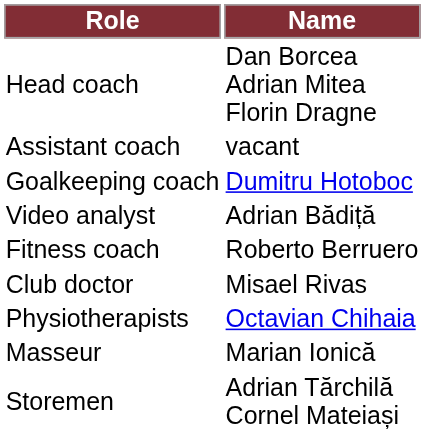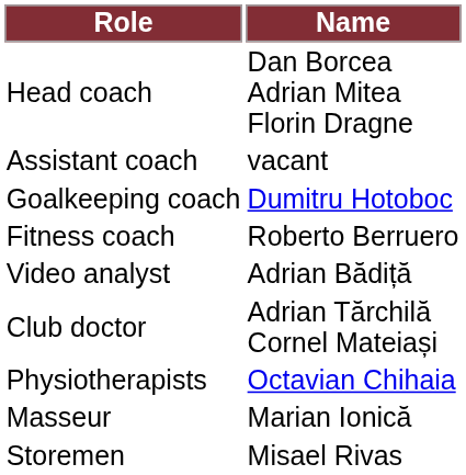 <table class="toccolours">
 <tr>
 <th style="background:#822d35;color:#fefefe;border:1px solid #a6a7a9;">Role</th>
 <th style="background:#822d35;color:#fefefe;border:1px solid #a6a7a9;">Name</th>
 </tr>
 <tr>
 <td>Head coach</td>
 <td> Dan Borcea <br>  Adrian Mitea <br>  Florin Dragne</td>
 </tr>
 <tr>
 <td>Assistant coach</td>
 <td>vacant</td>
 </tr>
 <tr>
 <td>Goalkeeping coach</td>
 <td> <a href='#'>Dumitru Hotoboc</a></td>
 </tr>
 <tr>
+<td>Fitness coach</td>
+<td> Roberto Berruero</td>
+</tr>
+<tr>
 <td>Video analyst</td>
 <td> Adrian Bădiță</td>
 </tr>
 <tr>
-<td>Fitness coach</td>
-<td> Roberto Berruero</td>
-</tr>
-<tr>
 <td>Club doctor</td>
-<td> Misael Rivas</td>
+<td> Adrian Tărchilă <br>  Cornel Mateiași</td>
 </tr>
 <tr>
 <td>Physiotherapists</td>
 <td> <a href='#'>Octavian Chihaia</a></td>
 </tr>
 <tr>
 <td>Masseur</td>
 <td> Marian Ionică</td>
 </tr>
 <tr>
 <td>Storemen</td>
-<td> Adrian Tărchilă <br>  Cornel Mateiași</td>
+<td> Misael Rivas</td>
 </tr>
 </table>
